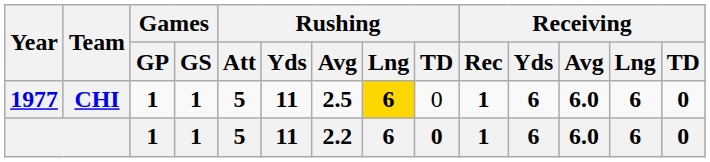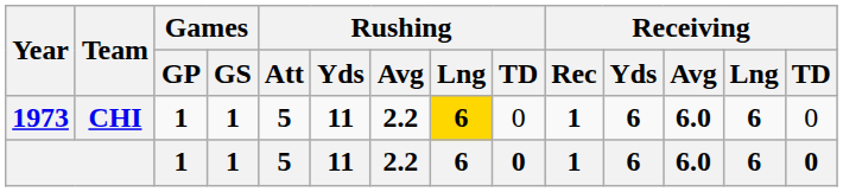 <table class="wikitable" style="text-align:center;">
 <tr>
 <th rowspan="2">Year</th>
 <th rowspan="2">Team</th>
 <th colspan="2">Games</th>
 <th colspan="5">Rushing</th>
 <th colspan="5">Receiving</th>
 </tr>
 <tr>
 <th>GP</th>
 <th>GS</th>
 <th>Att</th>
 <th>Yds</th>
 <th>Avg</th>
 <th>Lng</th>
 <th>TD</th>
 <th>Rec</th>
 <th>Yds</th>
 <th>Avg</th>
 <th>Lng</th>
 <th>TD</th>
 </tr>
 <tr>
-<th><a href='#'>1977</a></th>
+<th><a href='#'>1973</a></th>
 <th><a href='#'>CHI</a></th>
 <td><strong>1</strong></td>
 <td><strong>1</strong></td>
 <td><strong>5</strong></td>
 <td><strong>11</strong></td>
-<td><strong>2.5</strong></td>
+<td><strong>2.2</strong></td>
 <td style="background: gold;"><strong>6</strong></td>
 <td>0</td>
 <td><strong>1</strong></td>
 <td><strong>6</strong></td>
 <td><strong>6.0</strong></td>
 <td><strong>6</strong></td>
-<td><strong>0</strong></td>
+<td>0</td>
 </tr>
 <tr>
 <th colspan="2"></th>
 <th>1</th>
 <th>1</th>
 <th>5</th>
 <th>11</th>
 <th>2.2</th>
 <th>6</th>
 <th>0</th>
 <th>1</th>
 <th>6</th>
 <th>6.0</th>
 <th>6</th>
 <th>0</th>
 </tr>
 </table>
